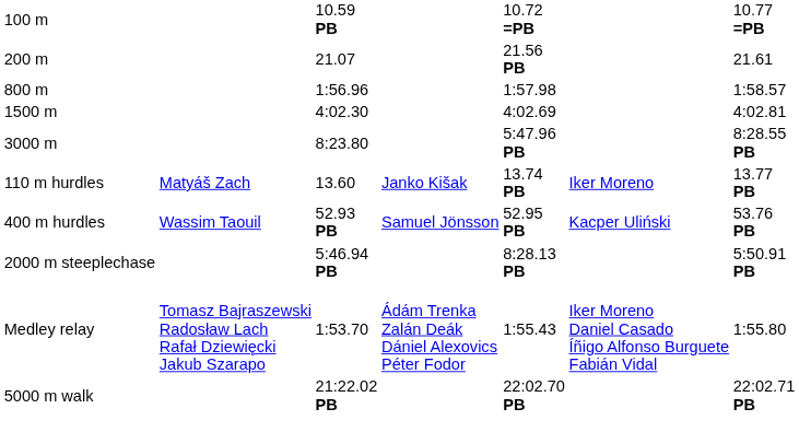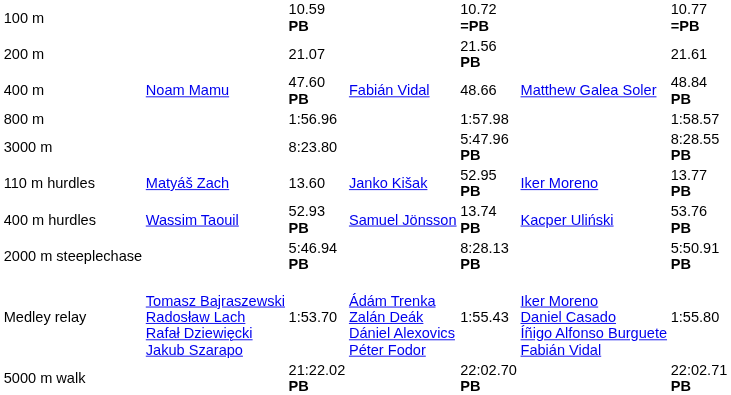 <table>
 <tr>
 <td>100 m</td>
 <td></td>
 <td>10.59<br><strong>PB</strong></td>
 <td></td>
 <td>10.72<br><strong>=PB</strong></td>
 <td></td>
 <td>10.77<br><strong>=PB</strong></td>
 </tr>
 <tr>
 <td>200 m</td>
 <td></td>
 <td>21.07</td>
 <td></td>
 <td>21.56<br><strong>PB</strong></td>
 <td></td>
 <td>21.61</td>
 </tr>
 <tr>
+<td>400 m</td>
+<td><a href='#'>Noam Mamu</a><br></td>
+<td>47.60<br><strong>PB</strong></td>
+<td><a href='#'>Fabián Vidal</a><br></td>
+<td>48.66</td>
+<td><a href='#'>Matthew Galea Soler</a><br></td>
+<td>48.84<br><strong>PB</strong></td>
+</tr>
+<tr>
 <td>800 m</td>
 <td></td>
 <td>1:56.96</td>
 <td></td>
 <td>1:57.98</td>
 <td></td>
 <td>1:58.57</td>
-</tr>
-<tr>
-<td>1500 m</td>
-<td></td>
-<td>4:02.30</td>
-<td></td>
-<td>4:02.69</td>
-<td></td>
-<td>4:02.81</td>
 </tr>
 <tr>
 <td>3000 m</td>
 <td></td>
 <td>8:23.80</td>
 <td></td>
 <td>5:47.96<br><strong>PB</strong></td>
 <td></td>
 <td>8:28.55<br><strong>PB</strong></td>
 </tr>
 <tr>
 <td>110 m hurdles</td>
 <td><a href='#'>Matyáš Zach</a><br></td>
 <td>13.60</td>
 <td><a href='#'>Janko Kišak</a><br></td>
-<td>13.74<br><strong>PB</strong></td>
+<td>52.95<br><strong>PB</strong></td>
 <td><a href='#'>Iker Moreno</a><br></td>
 <td>13.77<br><strong>PB</strong></td>
 </tr>
 <tr>
 <td>400 m hurdles</td>
 <td><a href='#'>Wassim Taouil</a><br></td>
 <td>52.93<br><strong>PB</strong></td>
 <td><a href='#'>Samuel Jönsson</a><br></td>
-<td>52.95<br><strong>PB</strong></td>
+<td>13.74<br><strong>PB</strong></td>
 <td><a href='#'>Kacper Uliński</a><br></td>
 <td>53.76<br><strong>PB</strong></td>
 </tr>
 <tr>
 <td>2000 m steeplechase</td>
 <td></td>
 <td>5:46.94<br><strong>PB</strong></td>
 <td></td>
 <td>8:28.13<br><strong>PB</strong></td>
 <td></td>
 <td>5:50.91<br><strong>PB</strong></td>
 </tr>
 <tr>
 <td>Medley relay</td>
 <td><br><a href='#'>Tomasz Bajraszewski</a><br><a href='#'>Radosław Lach</a><br><a href='#'>Rafał Dziewięcki</a><br><a href='#'>Jakub Szarapo</a></td>
 <td>1:53.70</td>
 <td><br><a href='#'>Ádám Trenka</a><br><a href='#'>Zalán Deák</a><br><a href='#'>Dániel Alexovics</a><br><a href='#'>Péter Fodor</a></td>
 <td>1:55.43</td>
 <td><br><a href='#'>Iker Moreno</a><br><a href='#'>Daniel Casado</a><br><a href='#'>Íñigo Alfonso Burguete</a><br><a href='#'>Fabián Vidal</a></td>
 <td>1:55.80</td>
 </tr>
 <tr>
 <td>5000 m walk</td>
 <td></td>
 <td>21:22.02<br><strong>PB</strong></td>
 <td></td>
 <td>22:02.70<br><strong>PB</strong></td>
 <td></td>
 <td>22:02.71<br><strong>PB</strong></td>
 </tr>
 </table>
